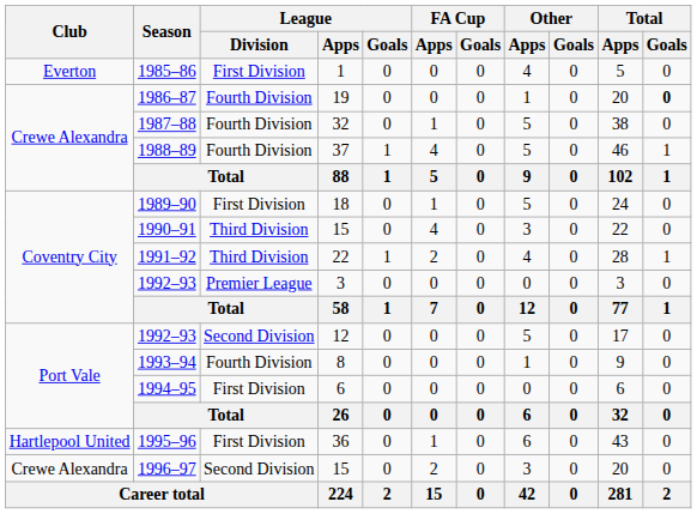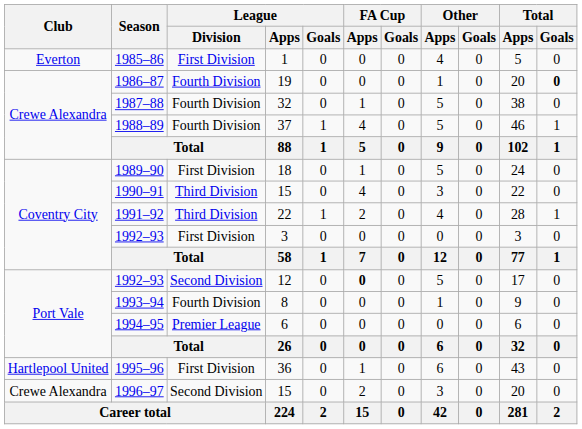 <table class="wikitable" style="text-align: center;">
 <tr>
 <th rowspan="2">Club</th>
 <th rowspan="2">Season</th>
 <th colspan="3">League</th>
 <th colspan="2">FA Cup</th>
 <th colspan="2">Other</th>
 <th colspan="2">Total</th>
 </tr>
 <tr>
 <th>Division</th>
 <th>Apps</th>
 <th>Goals</th>
 <th>Apps</th>
 <th>Goals</th>
 <th>Apps</th>
 <th>Goals</th>
 <th>Apps</th>
 <th>Goals</th>
 </tr>
 <tr>
 <td><a href='#'>Everton</a></td>
 <td><a href='#'>1985–86</a></td>
 <td><a href='#'>First Division</a></td>
 <td>1</td>
 <td>0</td>
 <td>0</td>
 <td>0</td>
 <td>4</td>
 <td>0</td>
 <td>5</td>
 <td>0</td>
 </tr>
 <tr>
 <td rowspan="4"><a href='#'>Crewe Alexandra</a></td>
 <td><a href='#'>1986–87</a></td>
 <td><a href='#'>Fourth Division</a></td>
 <td>19</td>
 <td>0</td>
 <td>0</td>
 <td>0</td>
 <td>1</td>
 <td>0</td>
 <td>20</td>
 <td><strong>0</strong></td>
 </tr>
 <tr>
 <td><a href='#'>1987–88</a></td>
 <td>Fourth Division</td>
 <td>32</td>
 <td>0</td>
 <td>1</td>
 <td>0</td>
 <td>5</td>
 <td>0</td>
 <td>38</td>
 <td>0</td>
 </tr>
 <tr>
 <td><a href='#'>1988–89</a></td>
 <td>Fourth Division</td>
 <td>37</td>
 <td>1</td>
 <td>4</td>
 <td>0</td>
 <td>5</td>
 <td>0</td>
 <td>46</td>
 <td>1</td>
 </tr>
 <tr>
 <th colspan="2">Total</th>
 <th>88</th>
 <th>1</th>
 <th>5</th>
 <th>0</th>
 <th>9</th>
 <th>0</th>
 <th>102</th>
 <th>1</th>
 </tr>
 <tr>
 <td rowspan="5"><a href='#'>Coventry City</a></td>
 <td><a href='#'>1989–90</a></td>
 <td>First Division</td>
 <td>18</td>
 <td>0</td>
 <td>1</td>
 <td>0</td>
 <td>5</td>
 <td>0</td>
 <td>24</td>
 <td>0</td>
 </tr>
 <tr>
 <td><a href='#'>1990–91</a></td>
 <td><a href='#'>Third Division</a></td>
 <td>15</td>
 <td>0</td>
 <td>4</td>
 <td>0</td>
 <td>3</td>
 <td>0</td>
 <td>22</td>
 <td>0</td>
 </tr>
 <tr>
 <td><a href='#'>1991–92</a></td>
 <td><a href='#'>Third Division</a></td>
 <td>22</td>
 <td>1</td>
 <td>2</td>
 <td>0</td>
 <td>4</td>
 <td>0</td>
 <td>28</td>
 <td>1</td>
 </tr>
 <tr>
 <td><a href='#'>1992–93</a></td>
-<td><a href='#'>Premier League</a></td>
+<td>First Division</td>
 <td>3</td>
 <td>0</td>
 <td>0</td>
 <td>0</td>
 <td>0</td>
 <td>0</td>
 <td>3</td>
 <td>0</td>
 </tr>
 <tr>
 <th colspan="2">Total</th>
 <th>58</th>
 <th>1</th>
 <th>7</th>
 <th>0</th>
 <th>12</th>
 <th>0</th>
 <th>77</th>
 <th>1</th>
 </tr>
 <tr>
 <td rowspan="4"><a href='#'>Port Vale</a></td>
 <td><a href='#'>1992–93</a></td>
 <td><a href='#'>Second Division</a></td>
 <td>12</td>
 <td>0</td>
-<td>0</td>
+<td><strong>0</strong></td>
 <td>0</td>
 <td>5</td>
 <td>0</td>
 <td>17</td>
 <td>0</td>
 </tr>
 <tr>
 <td><a href='#'>1993–94</a></td>
 <td>Fourth Division</td>
 <td>8</td>
 <td>0</td>
 <td>0</td>
 <td>0</td>
 <td>1</td>
 <td>0</td>
 <td>9</td>
 <td>0</td>
 </tr>
 <tr>
 <td><a href='#'>1994–95</a></td>
-<td>First Division</td>
+<td><a href='#'>Premier League</a></td>
 <td>6</td>
 <td>0</td>
 <td>0</td>
 <td>0</td>
 <td>0</td>
 <td>0</td>
 <td>6</td>
 <td>0</td>
 </tr>
 <tr>
 <th colspan="2">Total</th>
 <th>26</th>
 <th>0</th>
 <th>0</th>
 <th>0</th>
 <th>6</th>
 <th>0</th>
 <th>32</th>
 <th>0</th>
 </tr>
 <tr>
 <td><a href='#'>Hartlepool United</a></td>
 <td><a href='#'>1995–96</a></td>
 <td>First Division</td>
 <td>36</td>
 <td>0</td>
 <td>1</td>
 <td>0</td>
 <td>6</td>
 <td>0</td>
 <td>43</td>
 <td>0</td>
 </tr>
 <tr>
 <td>Crewe Alexandra</td>
 <td><a href='#'>1996–97</a></td>
 <td>Second Division</td>
 <td>15</td>
 <td>0</td>
 <td>2</td>
 <td>0</td>
 <td>3</td>
 <td>0</td>
 <td>20</td>
 <td>0</td>
 </tr>
 <tr>
 <th colspan="3">Career total</th>
 <th>224</th>
 <th>2</th>
 <th>15</th>
 <th>0</th>
 <th>42</th>
 <th>0</th>
 <th>281</th>
 <th>2</th>
 </tr>
 </table>
